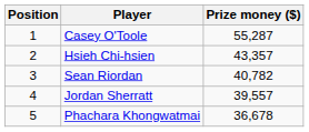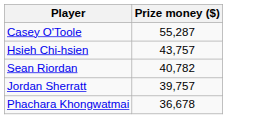 <table class="wikitable">
 <tr>
-<th>Position</th>
 <th>Player</th>
 <th>Prize money ($)</th>
 </tr>
 <tr>
-<td align=center>1</td>
 <td> <a href='#'>Casey O'Toole</a></td>
 <td align=center>55,287</td>
 </tr>
 <tr>
-<td align=center>2</td>
 <td> <a href='#'>Hsieh Chi-hsien</a></td>
-<td align=center>43,357</td>
+<td align=center>43,757</td>
 </tr>
 <tr>
-<td align=center>3</td>
 <td> <a href='#'>Sean Riordan</a></td>
 <td align=center>40,782</td>
 </tr>
 <tr>
-<td align=center>4</td>
 <td> <a href='#'>Jordan Sherratt</a></td>
-<td align=center>39,557</td>
+<td align=center>39,757</td>
 </tr>
 <tr>
-<td align=center>5</td>
 <td> <a href='#'>Phachara Khongwatmai</a></td>
 <td align=center>36,678</td>
 </tr>
 </table>
